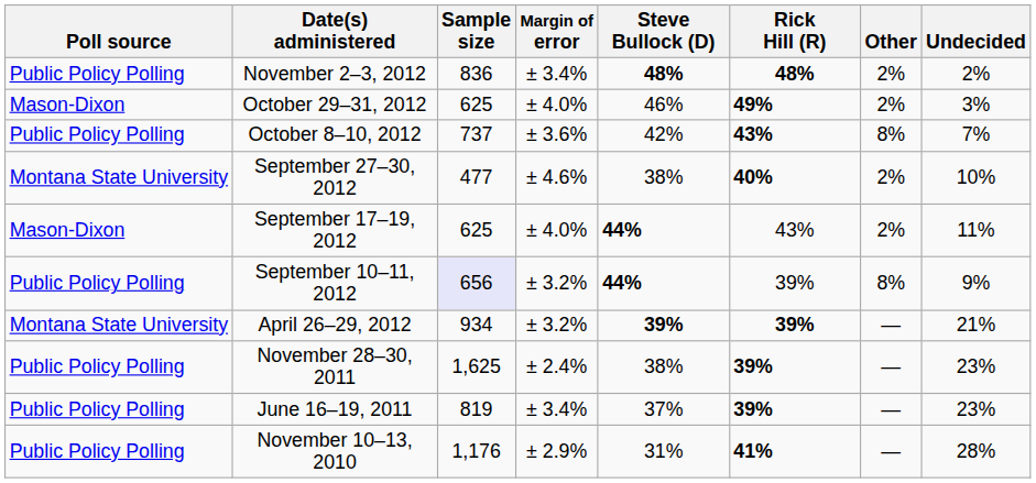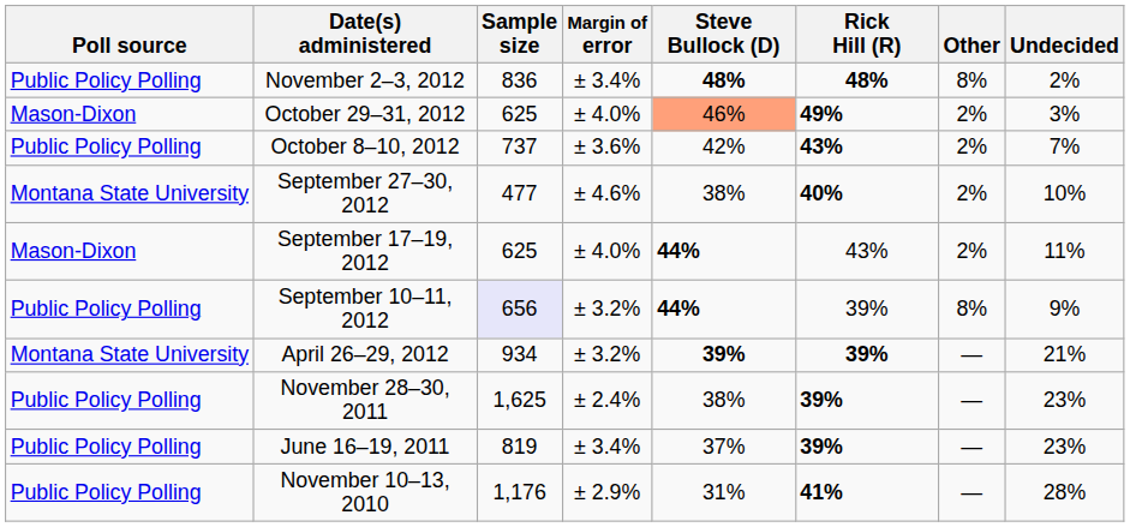 <table class="wikitable">
 <tr valign= bottom>
 <th>Poll source</th>
 <th style="width:160px;">Date(s)<br>administered</th>
 <th class=small>Sample<br>size</th>
 <th><small>Margin of</small><br>error</th>
 <th width=100px>Steve<br>Bullock (D)</th>
 <th width=100px>Rick<br>Hill (R)</th>
 <th>Other</th>
 <th>Undecided</th>
 </tr>
 <tr>
 <td><a href='#'>Public Policy Polling</a></td>
 <td align=center>November 2–3, 2012</td>
 <td align=center>836</td>
 <td align=center>± 3.4%</td>
 <td align=center><strong>48%</strong></td>
 <td align=center><strong>48%</strong></td>
-<td align=center>2%</td>
+<td align=center>8%</td>
 <td align=center>2%</td>
 </tr>
 <tr>
 <td><a href='#'>Mason-Dixon</a></td>
 <td align=center>October 29–31, 2012</td>
 <td align=center>625</td>
 <td align=center>± 4.0%</td>
-<td align=center>46%</td>
+<td align=center style="background: lightsalmon;">46%</td>
 <td><strong>49%</strong></td>
 <td align=center>2%</td>
 <td align=center>3%</td>
 </tr>
 <tr>
 <td><a href='#'>Public Policy Polling</a></td>
 <td align=center>October 8–10, 2012</td>
 <td align=center>737</td>
 <td align=center>± 3.6%</td>
 <td align=center>42%</td>
 <td><strong>43%</strong></td>
-<td align=center>8%</td>
+<td align=center>2%</td>
 <td align=center>7%</td>
 </tr>
 <tr>
 <td><a href='#'>Montana State University</a></td>
 <td align=center>September 27–30, 2012</td>
 <td align=center>477</td>
 <td align=center>± 4.6%</td>
 <td align=center>38%</td>
 <td><strong>40%</strong></td>
 <td align=center>2%</td>
 <td align=center>10%</td>
 </tr>
 <tr>
 <td><a href='#'>Mason-Dixon</a></td>
 <td align=center>September 17–19, 2012</td>
 <td align=center>625</td>
 <td align=center>± 4.0%</td>
 <td><strong>44%</strong></td>
 <td align=center>43%</td>
 <td align=center>2%</td>
 <td align=center>11%</td>
 </tr>
 <tr>
 <td><a href='#'>Public Policy Polling</a></td>
 <td align=center>September 10–11, 2012</td>
 <td align=center style="background: lavender;">656</td>
 <td align=center>± 3.2%</td>
 <td><strong>44%</strong></td>
 <td align=center>39%</td>
 <td align=center>8%</td>
 <td align=center>9%</td>
 </tr>
 <tr>
 <td><a href='#'>Montana State University</a></td>
 <td align=center>April 26–29, 2012</td>
 <td align=center>934</td>
 <td align=center>± 3.2%</td>
 <td align=center><strong>39%</strong></td>
 <td align=center><strong>39%</strong></td>
 <td align=center>—</td>
 <td align=center>21%</td>
 </tr>
 <tr>
 <td><a href='#'>Public Policy Polling</a></td>
 <td align=center>November 28–30, 2011</td>
 <td align=center>1,625</td>
 <td align=center>± 2.4%</td>
 <td align=center>38%</td>
 <td><strong>39%</strong></td>
 <td align=center>—</td>
 <td align=center>23%</td>
 </tr>
 <tr>
 <td><a href='#'>Public Policy Polling</a></td>
 <td align=center>June 16–19, 2011</td>
 <td align=center>819</td>
 <td align=center>± 3.4%</td>
 <td align=center>37%</td>
 <td><strong>39%</strong></td>
 <td align=center>—</td>
 <td align=center>23%</td>
 </tr>
 <tr>
 <td><a href='#'>Public Policy Polling</a></td>
 <td align=center>November 10–13, 2010</td>
 <td align=center>1,176</td>
 <td align=center>± 2.9%</td>
 <td align=center>31%</td>
 <td><strong>41%</strong></td>
 <td align=center>—</td>
 <td align=center>28%</td>
 </tr>
 </table>
